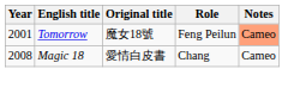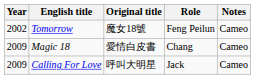 <table class="wikitable sortable">
 <tr>
 <th>Year</th>
 <th>English title</th>
 <th>Original title</th>
 <th>Role</th>
 <th class="unsortable">Notes</th>
 </tr>
 <tr>
-<td>2001</td>
+<td>2002</td>
 <td><em><a href='#'>Tomorrow</a></em></td>
 <td>魔女18號</td>
 <td>Feng Peilun</td>
-<td style="background: lightsalmon;">Cameo</td>
+<td>Cameo</td>
 </tr>
 <tr>
-<td>2008</td>
+<td>2009</td>
 <td><em>Magic 18</em></td>
 <td>愛情白皮書</td>
 <td>Chang</td>
 <td>Cameo</td>
 </tr>
+<tr>
+<td>2009</td>
+<td><em><a href='#'>Calling For Love</a></em></td>
+<td>呼叫大明星</td>
+<td>Jack</td>
+<td>Cameo</td>
+</tr>
 </table>
